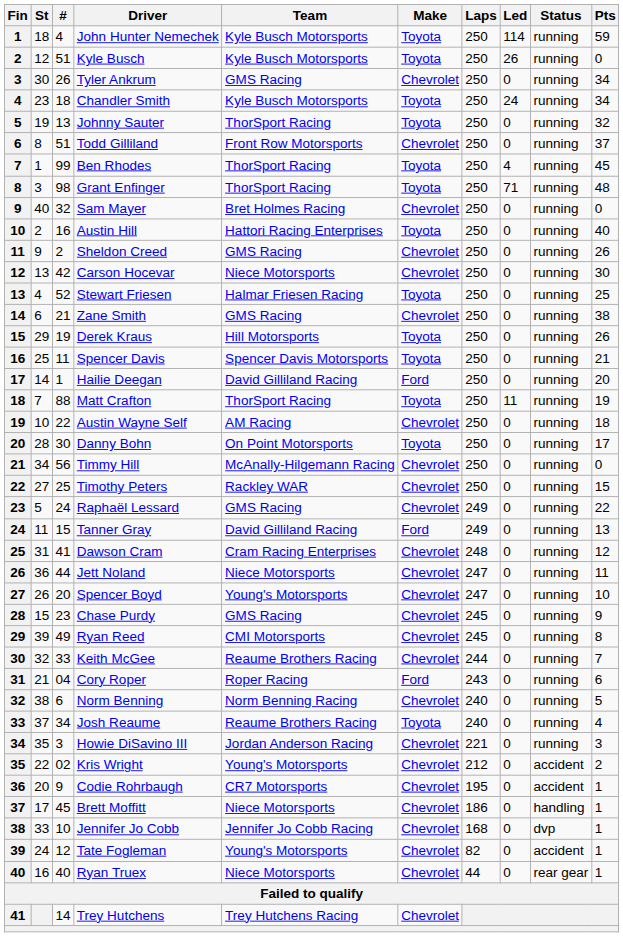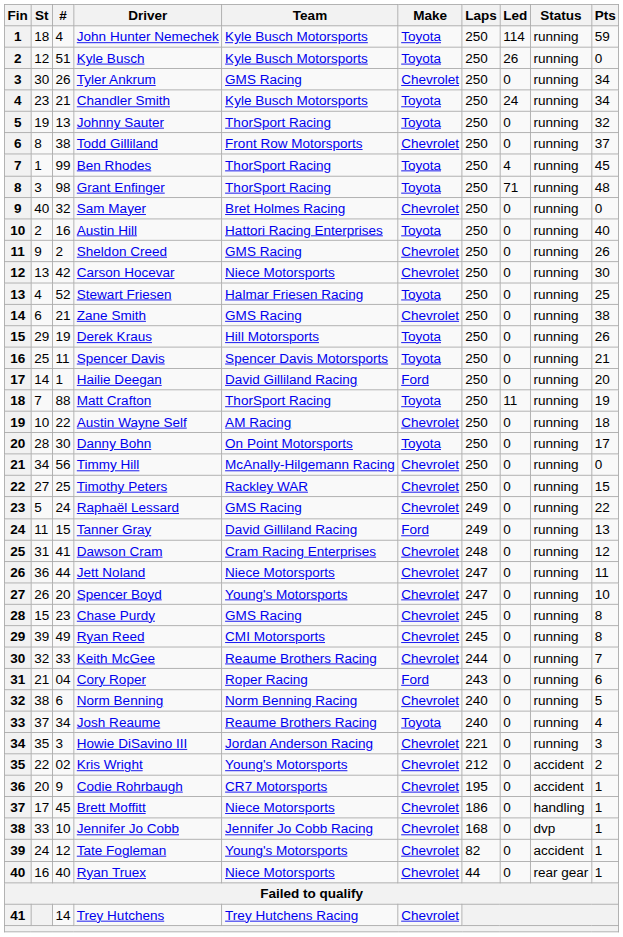 <table class="wikitable" style="font-size:95%">
 <tr>
 <th>Fin</th>
 <th>St</th>
 <th>#</th>
 <th>Driver</th>
 <th>Team</th>
 <th>Make</th>
 <th>Laps</th>
 <th>Led</th>
 <th>Status</th>
 <th>Pts</th>
 </tr>
 <tr>
 <th>1</th>
 <td>18</td>
 <td>4</td>
 <td><a href='#'>John Hunter Nemechek</a></td>
 <td><a href='#'>Kyle Busch Motorsports</a></td>
 <td><a href='#'>Toyota</a></td>
 <td>250</td>
 <td>114</td>
 <td>running</td>
 <td>59</td>
 </tr>
 <tr>
 <th>2</th>
 <td>12</td>
 <td>51</td>
 <td><a href='#'>Kyle Busch</a></td>
 <td><a href='#'>Kyle Busch Motorsports</a></td>
 <td><a href='#'>Toyota</a></td>
 <td>250</td>
 <td>26</td>
 <td>running</td>
 <td>0</td>
 </tr>
 <tr>
 <th>3</th>
 <td>30</td>
 <td>26</td>
 <td><a href='#'>Tyler Ankrum</a></td>
 <td><a href='#'>GMS Racing</a></td>
 <td><a href='#'>Chevrolet</a></td>
 <td>250</td>
 <td>0</td>
 <td>running</td>
 <td>34</td>
 </tr>
 <tr>
 <th>4</th>
 <td>23</td>
-<td>18</td>
+<td>21</td>
 <td><a href='#'>Chandler Smith</a></td>
 <td><a href='#'>Kyle Busch Motorsports</a></td>
 <td><a href='#'>Toyota</a></td>
 <td>250</td>
 <td>24</td>
 <td>running</td>
 <td>34</td>
 </tr>
 <tr>
 <th>5</th>
 <td>19</td>
 <td>13</td>
 <td><a href='#'>Johnny Sauter</a></td>
 <td><a href='#'>ThorSport Racing</a></td>
 <td><a href='#'>Toyota</a></td>
 <td>250</td>
 <td>0</td>
 <td>running</td>
 <td>32</td>
 </tr>
 <tr>
 <th>6</th>
 <td>8</td>
-<td>51</td>
+<td>38</td>
 <td><a href='#'>Todd Gilliland</a></td>
 <td><a href='#'>Front Row Motorsports</a></td>
 <td><a href='#'>Chevrolet</a></td>
 <td>250</td>
 <td>0</td>
 <td>running</td>
 <td>37</td>
 </tr>
 <tr>
 <th>7</th>
 <td>1</td>
 <td>99</td>
 <td><a href='#'>Ben Rhodes</a></td>
 <td><a href='#'>ThorSport Racing</a></td>
 <td><a href='#'>Toyota</a></td>
 <td>250</td>
 <td>4</td>
 <td>running</td>
 <td>45</td>
 </tr>
 <tr>
 <th>8</th>
 <td>3</td>
 <td>98</td>
 <td><a href='#'>Grant Enfinger</a></td>
 <td><a href='#'>ThorSport Racing</a></td>
 <td><a href='#'>Toyota</a></td>
 <td>250</td>
 <td>71</td>
 <td>running</td>
 <td>48</td>
 </tr>
 <tr>
 <th>9</th>
 <td>40</td>
 <td>32</td>
 <td><a href='#'>Sam Mayer</a></td>
 <td><a href='#'>Bret Holmes Racing</a></td>
 <td><a href='#'>Chevrolet</a></td>
 <td>250</td>
 <td>0</td>
 <td>running</td>
 <td>0</td>
 </tr>
 <tr>
 <th>10</th>
 <td>2</td>
 <td>16</td>
 <td><a href='#'>Austin Hill</a></td>
 <td><a href='#'>Hattori Racing Enterprises</a></td>
 <td><a href='#'>Toyota</a></td>
 <td>250</td>
 <td>0</td>
 <td>running</td>
 <td>40</td>
 </tr>
 <tr>
 <th>11</th>
 <td>9</td>
 <td>2</td>
 <td><a href='#'>Sheldon Creed</a></td>
 <td><a href='#'>GMS Racing</a></td>
 <td><a href='#'>Chevrolet</a></td>
 <td>250</td>
 <td>0</td>
 <td>running</td>
 <td>26</td>
 </tr>
 <tr>
 <th>12</th>
 <td>13</td>
 <td>42</td>
 <td><a href='#'>Carson Hocevar</a></td>
 <td><a href='#'>Niece Motorsports</a></td>
 <td><a href='#'>Chevrolet</a></td>
 <td>250</td>
 <td>0</td>
 <td>running</td>
 <td>30</td>
 </tr>
 <tr>
 <th>13</th>
 <td>4</td>
 <td>52</td>
 <td><a href='#'>Stewart Friesen</a></td>
 <td><a href='#'>Halmar Friesen Racing</a></td>
 <td><a href='#'>Toyota</a></td>
 <td>250</td>
 <td>0</td>
 <td>running</td>
 <td>25</td>
 </tr>
 <tr>
 <th>14</th>
 <td>6</td>
 <td>21</td>
 <td><a href='#'>Zane Smith</a></td>
 <td><a href='#'>GMS Racing</a></td>
 <td><a href='#'>Chevrolet</a></td>
 <td>250</td>
 <td>0</td>
 <td>running</td>
 <td>38</td>
 </tr>
 <tr>
 <th>15</th>
 <td>29</td>
 <td>19</td>
 <td><a href='#'>Derek Kraus</a></td>
 <td><a href='#'>Hill Motorsports</a></td>
 <td><a href='#'>Toyota</a></td>
 <td>250</td>
 <td>0</td>
 <td>running</td>
 <td>26</td>
 </tr>
 <tr>
 <th>16</th>
 <td>25</td>
 <td>11</td>
 <td><a href='#'>Spencer Davis</a></td>
 <td><a href='#'>Spencer Davis Motorsports</a></td>
 <td><a href='#'>Toyota</a></td>
 <td>250</td>
 <td>0</td>
 <td>running</td>
 <td>21</td>
 </tr>
 <tr>
 <th>17</th>
 <td>14</td>
 <td>1</td>
 <td><a href='#'>Hailie Deegan</a></td>
 <td><a href='#'>David Gilliland Racing</a></td>
 <td><a href='#'>Ford</a></td>
 <td>250</td>
 <td>0</td>
 <td>running</td>
 <td>20</td>
 </tr>
 <tr>
 <th>18</th>
 <td>7</td>
 <td>88</td>
 <td><a href='#'>Matt Crafton</a></td>
 <td><a href='#'>ThorSport Racing</a></td>
 <td><a href='#'>Toyota</a></td>
 <td>250</td>
 <td>11</td>
 <td>running</td>
 <td>19</td>
 </tr>
 <tr>
 <th>19</th>
 <td>10</td>
 <td>22</td>
 <td><a href='#'>Austin Wayne Self</a></td>
 <td><a href='#'>AM Racing</a></td>
 <td><a href='#'>Chevrolet</a></td>
 <td>250</td>
 <td>0</td>
 <td>running</td>
 <td>18</td>
 </tr>
 <tr>
 <th>20</th>
 <td>28</td>
 <td>30</td>
 <td><a href='#'>Danny Bohn</a></td>
 <td><a href='#'>On Point Motorsports</a></td>
 <td><a href='#'>Toyota</a></td>
 <td>250</td>
 <td>0</td>
 <td>running</td>
 <td>17</td>
 </tr>
 <tr>
 <th>21</th>
 <td>34</td>
 <td>56</td>
 <td><a href='#'>Timmy Hill</a></td>
 <td><a href='#'>McAnally-Hilgemann Racing</a></td>
 <td><a href='#'>Chevrolet</a></td>
 <td>250</td>
 <td>0</td>
 <td>running</td>
 <td>0</td>
 </tr>
 <tr>
 <th>22</th>
 <td>27</td>
 <td>25</td>
 <td><a href='#'>Timothy Peters</a></td>
 <td><a href='#'>Rackley WAR</a></td>
 <td><a href='#'>Chevrolet</a></td>
 <td>250</td>
 <td>0</td>
 <td>running</td>
 <td>15</td>
 </tr>
 <tr>
 <th>23</th>
 <td>5</td>
 <td>24</td>
 <td><a href='#'>Raphaël Lessard</a></td>
 <td><a href='#'>GMS Racing</a></td>
 <td><a href='#'>Chevrolet</a></td>
 <td>249</td>
 <td>0</td>
 <td>running</td>
 <td>22</td>
 </tr>
 <tr>
 <th>24</th>
 <td>11</td>
 <td>15</td>
 <td><a href='#'>Tanner Gray</a></td>
 <td><a href='#'>David Gilliland Racing</a></td>
 <td><a href='#'>Ford</a></td>
 <td>249</td>
 <td>0</td>
 <td>running</td>
 <td>13</td>
 </tr>
 <tr>
 <th>25</th>
 <td>31</td>
 <td>41</td>
 <td><a href='#'>Dawson Cram</a></td>
 <td><a href='#'>Cram Racing Enterprises</a></td>
 <td><a href='#'>Chevrolet</a></td>
 <td>248</td>
 <td>0</td>
 <td>running</td>
 <td>12</td>
 </tr>
 <tr>
 <th>26</th>
 <td>36</td>
 <td>44</td>
 <td><a href='#'>Jett Noland</a></td>
 <td><a href='#'>Niece Motorsports</a></td>
 <td><a href='#'>Chevrolet</a></td>
 <td>247</td>
 <td>0</td>
 <td>running</td>
 <td>11</td>
 </tr>
 <tr>
 <th>27</th>
 <td>26</td>
 <td>20</td>
 <td><a href='#'>Spencer Boyd</a></td>
 <td><a href='#'>Young's Motorsports</a></td>
 <td><a href='#'>Chevrolet</a></td>
 <td>247</td>
 <td>0</td>
 <td>running</td>
 <td>10</td>
 </tr>
 <tr>
 <th>28</th>
 <td>15</td>
 <td>23</td>
 <td><a href='#'>Chase Purdy</a></td>
 <td><a href='#'>GMS Racing</a></td>
 <td><a href='#'>Chevrolet</a></td>
 <td>245</td>
 <td>0</td>
 <td>running</td>
-<td>9</td>
+<td>8</td>
 </tr>
 <tr>
 <th>29</th>
 <td>39</td>
 <td>49</td>
 <td><a href='#'>Ryan Reed</a></td>
 <td><a href='#'>CMI Motorsports</a></td>
 <td><a href='#'>Chevrolet</a></td>
 <td>245</td>
 <td>0</td>
 <td>running</td>
 <td>8</td>
 </tr>
 <tr>
 <th>30</th>
 <td>32</td>
 <td>33</td>
 <td><a href='#'>Keith McGee</a></td>
 <td><a href='#'>Reaume Brothers Racing</a></td>
 <td><a href='#'>Chevrolet</a></td>
 <td>244</td>
 <td>0</td>
 <td>running</td>
 <td>7</td>
 </tr>
 <tr>
 <th>31</th>
 <td>21</td>
 <td>04</td>
 <td><a href='#'>Cory Roper</a></td>
 <td><a href='#'>Roper Racing</a></td>
 <td><a href='#'>Ford</a></td>
 <td>243</td>
 <td>0</td>
 <td>running</td>
 <td>6</td>
 </tr>
 <tr>
 <th>32</th>
 <td>38</td>
 <td>6</td>
 <td><a href='#'>Norm Benning</a></td>
 <td><a href='#'>Norm Benning Racing</a></td>
 <td><a href='#'>Chevrolet</a></td>
 <td>240</td>
 <td>0</td>
 <td>running</td>
 <td>5</td>
 </tr>
 <tr>
 <th>33</th>
 <td>37</td>
 <td>34</td>
 <td><a href='#'>Josh Reaume</a></td>
 <td><a href='#'>Reaume Brothers Racing</a></td>
 <td><a href='#'>Toyota</a></td>
 <td>240</td>
 <td>0</td>
 <td>running</td>
 <td>4</td>
 </tr>
 <tr>
 <th>34</th>
 <td>35</td>
 <td>3</td>
 <td><a href='#'>Howie DiSavino III</a></td>
 <td><a href='#'>Jordan Anderson Racing</a></td>
 <td><a href='#'>Chevrolet</a></td>
 <td>221</td>
 <td>0</td>
 <td>running</td>
 <td>3</td>
 </tr>
 <tr>
 <th>35</th>
 <td>22</td>
 <td>02</td>
 <td><a href='#'>Kris Wright</a></td>
 <td><a href='#'>Young's Motorsports</a></td>
 <td><a href='#'>Chevrolet</a></td>
 <td>212</td>
 <td>0</td>
 <td>accident</td>
 <td>2</td>
 </tr>
 <tr>
 <th>36</th>
 <td>20</td>
 <td>9</td>
 <td><a href='#'>Codie Rohrbaugh</a></td>
 <td><a href='#'>CR7 Motorsports</a></td>
 <td><a href='#'>Chevrolet</a></td>
 <td>195</td>
 <td>0</td>
 <td>accident</td>
 <td>1</td>
 </tr>
 <tr>
 <th>37</th>
 <td>17</td>
 <td>45</td>
 <td><a href='#'>Brett Moffitt</a></td>
 <td><a href='#'>Niece Motorsports</a></td>
 <td><a href='#'>Chevrolet</a></td>
 <td>186</td>
 <td>0</td>
 <td>handling</td>
 <td>1</td>
 </tr>
 <tr>
 <th>38</th>
 <td>33</td>
 <td>10</td>
 <td><a href='#'>Jennifer Jo Cobb</a></td>
 <td><a href='#'>Jennifer Jo Cobb Racing</a></td>
 <td><a href='#'>Chevrolet</a></td>
 <td>168</td>
 <td>0</td>
 <td>dvp</td>
 <td>1</td>
 </tr>
 <tr>
 <th>39</th>
 <td>24</td>
 <td>12</td>
 <td><a href='#'>Tate Fogleman</a></td>
 <td><a href='#'>Young's Motorsports</a></td>
 <td><a href='#'>Chevrolet</a></td>
 <td>82</td>
 <td>0</td>
 <td>accident</td>
 <td>1</td>
 </tr>
 <tr>
 <th>40</th>
 <td>16</td>
 <td>40</td>
 <td><a href='#'>Ryan Truex</a></td>
 <td><a href='#'>Niece Motorsports</a></td>
 <td><a href='#'>Chevrolet</a></td>
 <td>44</td>
 <td>0</td>
 <td>rear gear</td>
 <td>1</td>
 </tr>
 <tr>
 <th colspan="10">Failed to qualify</th>
 </tr>
 <tr>
 <th>41</th>
 <th></th>
 <td>14</td>
 <td><a href='#'>Trey Hutchens</a></td>
 <td><a href='#'>Trey Hutchens Racing</a></td>
 <td><a href='#'>Chevrolet</a></td>
 <th colspan="4"></th>
 </tr>
 <tr>
 <th colspan="10"></th>
 </tr>
 </table>
